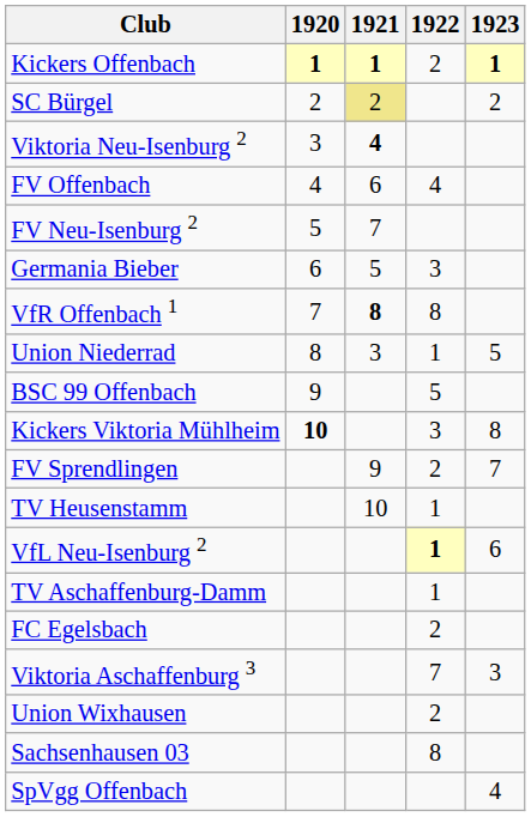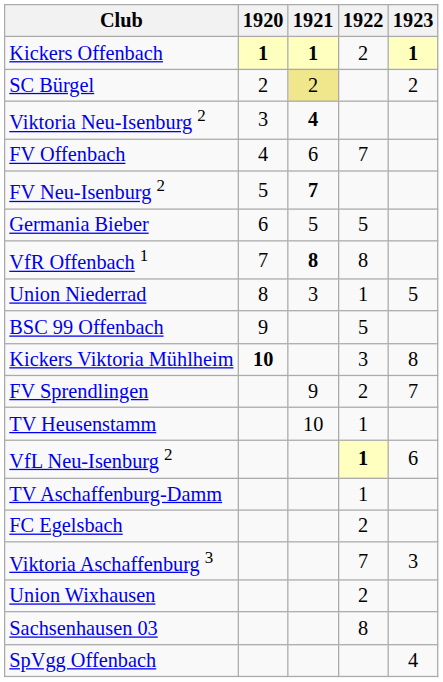 <table class="wikitable">
 <tr>
 <th>Club</th>
 <th>1920</th>
 <th>1921</th>
 <th>1922</th>
 <th>1923</th>
 </tr>
 <tr align="center">
 <td align="left"><a href='#'>Kickers Offenbach</a></td>
 <td style="background:#ffffbf"><strong>1</strong></td>
 <td style="background:#ffffbf"><strong>1</strong></td>
 <td>2</td>
 <td style="background:#ffffbf"><strong>1</strong></td>
 </tr>
 <tr align="center">
 <td align="left"><a href='#'>SC Bürgel</a></td>
 <td>2</td>
 <td style="background: khaki;">2</td>
 <td></td>
 <td>2</td>
 </tr>
 <tr align="center">
 <td align="left"><a href='#'>Viktoria Neu-Isenburg</a> <sup>2</sup></td>
 <td>3</td>
 <td><strong>4</strong></td>
 <td></td>
 <td></td>
 </tr>
 <tr align="center">
 <td align="left"><a href='#'>FV Offenbach</a></td>
 <td>4</td>
 <td>6</td>
-<td>4</td>
+<td>7</td>
 <td></td>
 </tr>
 <tr align="center">
 <td align="left"><a href='#'>FV Neu-Isenburg</a> <sup>2</sup></td>
 <td>5</td>
-<td>7</td>
+<td><strong>7</strong></td>
 <td></td>
 <td></td>
 </tr>
 <tr align="center">
 <td align="left"><a href='#'>Germania Bieber</a></td>
 <td>6</td>
 <td>5</td>
-<td>3</td>
+<td>5</td>
 <td></td>
 </tr>
 <tr align="center">
 <td align="left"><a href='#'>VfR Offenbach</a> <sup>1</sup></td>
 <td>7</td>
 <td><strong>8</strong></td>
 <td>8</td>
 <td></td>
 </tr>
 <tr align="center">
 <td align="left"><a href='#'>Union Niederrad</a></td>
 <td>8</td>
 <td>3</td>
 <td>1</td>
 <td>5</td>
 </tr>
 <tr align="center">
 <td align="left"><a href='#'>BSC 99 Offenbach</a></td>
 <td>9</td>
 <td></td>
 <td>5</td>
 <td></td>
 </tr>
 <tr align="center">
 <td align="left"><a href='#'>Kickers Viktoria Mühlheim</a></td>
 <td><strong>10</strong></td>
 <td></td>
 <td>3</td>
 <td>8</td>
 </tr>
 <tr align="center">
 <td align="left"><a href='#'>FV Sprendlingen</a></td>
 <td></td>
 <td>9</td>
 <td>2</td>
 <td>7</td>
 </tr>
 <tr align="center">
 <td align="left"><a href='#'>TV Heusenstamm</a></td>
 <td></td>
 <td>10</td>
 <td>1</td>
 <td></td>
 </tr>
 <tr align="center">
 <td align="left"><a href='#'>VfL Neu-Isenburg</a> <sup>2</sup></td>
 <td></td>
 <td></td>
 <td style="background:#ffffbf"><strong>1</strong></td>
 <td>6</td>
 </tr>
 <tr align="center">
 <td align="left"><a href='#'>TV Aschaffenburg-Damm</a></td>
 <td></td>
 <td></td>
 <td>1</td>
 <td></td>
 </tr>
 <tr align="center">
 <td align="left"><a href='#'>FC Egelsbach</a></td>
 <td></td>
 <td></td>
 <td>2</td>
 <td></td>
 </tr>
 <tr align="center">
 <td align="left"><a href='#'>Viktoria Aschaffenburg</a> <sup>3</sup></td>
 <td></td>
 <td></td>
 <td>7</td>
 <td>3</td>
 </tr>
 <tr align="center">
 <td align="left"><a href='#'>Union Wixhausen</a></td>
 <td></td>
 <td></td>
 <td>2</td>
 <td></td>
 </tr>
 <tr align="center">
 <td align="left"><a href='#'>Sachsenhausen 03</a></td>
 <td></td>
 <td></td>
 <td>8</td>
 <td></td>
 </tr>
 <tr align="center">
 <td align="left"><a href='#'>SpVgg Offenbach</a></td>
 <td></td>
 <td></td>
 <td></td>
 <td>4</td>
 </tr>
 </table>
